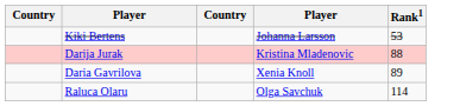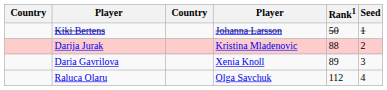 <table class="sortable wikitable">
 <tr>
 <th width="70">Country</th>
 <th width="175">Player</th>
 <th width="70">Country</th>
 <th width="175">Player</th>
 <th>Rank<sup>1</sup></th>
+<th>Seed</th>
 </tr>
 <tr>
 <td><s></s></td>
 <td><s><a href='#'>Kiki Bertens</a></s></td>
 <td><s></s></td>
 <td><s><a href='#'>Johanna Larsson</a></s></td>
-<td><s>53</s></td>
+<td><s>50</s></td>
+<td><s>1</s></td>
 </tr>
 <tr style="background:#fcc;">
 <td></td>
 <td><a href='#'>Darija Jurak</a></td>
 <td></td>
 <td><a href='#'>Kristina Mladenovic</a></td>
 <td>88</td>
+<td>2</td>
 </tr>
 <tr>
 <td></td>
 <td><a href='#'>Daria Gavrilova</a></td>
 <td></td>
 <td><a href='#'>Xenia Knoll</a></td>
 <td>89</td>
+<td>3</td>
 </tr>
 <tr>
 <td></td>
 <td><a href='#'>Raluca Olaru</a></td>
 <td></td>
 <td><a href='#'>Olga Savchuk</a></td>
-<td>114</td>
+<td>112</td>
+<td>4</td>
 </tr>
 </table>
